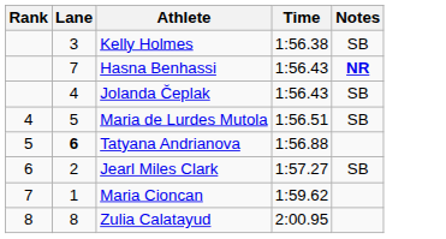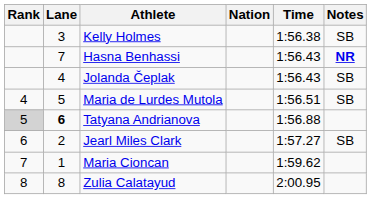 <table class="wikitable sortable" style="text-align:center">
 <tr>
 <th>Rank</th>
 <th>Lane</th>
 <th>Athlete</th>
+<th>Nation</th>
 <th>Time</th>
 <th>Notes</th>
 </tr>
 <tr>
 <td></td>
 <td>3</td>
 <td align=left><a href='#'>Kelly Holmes</a></td>
+<td align=left></td>
 <td>1:56.38</td>
 <td>SB</td>
 </tr>
 <tr>
 <td></td>
 <td>7</td>
 <td align=left><a href='#'>Hasna Benhassi</a></td>
+<td align=left></td>
 <td>1:56.43</td>
 <td><strong><a href='#'>NR</a></strong></td>
 </tr>
 <tr>
 <td></td>
 <td>4</td>
 <td align=left><a href='#'>Jolanda Čeplak</a></td>
+<td align=left></td>
 <td>1:56.43</td>
 <td>SB</td>
 </tr>
 <tr>
 <td>4</td>
 <td>5</td>
 <td align=left><a href='#'>Maria de Lurdes Mutola</a></td>
+<td align=left></td>
 <td>1:56.51</td>
 <td>SB</td>
 </tr>
 <tr>
-<td>5</td>
+<td style="background: lightgrey;">5</td>
 <td><strong>6</strong></td>
 <td align=left><a href='#'>Tatyana Andrianova</a></td>
+<td align=left></td>
 <td>1:56.88</td>
 <td></td>
 </tr>
 <tr>
 <td>6</td>
 <td>2</td>
 <td align=left><a href='#'>Jearl Miles Clark</a></td>
+<td align=left></td>
 <td>1:57.27</td>
 <td>SB</td>
 </tr>
 <tr>
 <td>7</td>
 <td>1</td>
 <td align=left><a href='#'>Maria Cioncan</a></td>
+<td align=left></td>
 <td>1:59.62</td>
 <td></td>
 </tr>
 <tr>
 <td>8</td>
 <td>8</td>
 <td align=left><a href='#'>Zulia Calatayud</a></td>
+<td align=left></td>
 <td>2:00.95</td>
 <td></td>
 </tr>
 </table>
